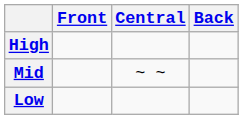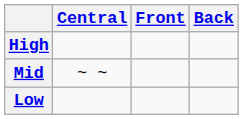 <table class="wikitable" style="text-align:center">
 <tr>
 <th></th>
+<th><a href='#'>Central</a></th>
 <th><a href='#'>Front</a></th>
-<th><a href='#'>Central</a></th>
 <th><a href='#'>Back</a></th>
 </tr>
 <tr>
 <th><a href='#'>High</a></th>
+<td></td>
 <td> </td>
-<td></td>
 <td> </td>
 </tr>
 <tr>
 <th><a href='#'>Mid</a></th>
+<td> ~  ~ </td>
 <td> </td>
-<td> ~  ~ </td>
 <td> </td>
 </tr>
 <tr>
 <th><a href='#'>Low</a></th>
+<td> </td>
 <td></td>
-<td> </td>
 <td></td>
 </tr>
 </table>
